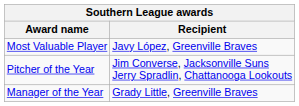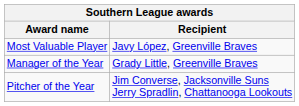 <table class="wikitable">
 <tr>
 <th colspan="2">Southern League awards</th>
 </tr>
 <tr>
 <th>Award name</th>
 <th>Recipient</th>
 </tr>
 <tr>
 <td><a href='#'>Most Valuable Player</a></td>
 <td><a href='#'>Javy López</a>, <a href='#'>Greenville Braves</a></td>
 </tr>
 <tr>
+<td><a href='#'>Manager of the Year</a></td>
+<td><a href='#'>Grady Little</a>, <a href='#'>Greenville Braves</a></td>
+</tr>
+<tr>
 <td><a href='#'>Pitcher of the Year</a></td>
 <td><a href='#'>Jim Converse</a>, <a href='#'>Jacksonville Suns</a> <br> <a href='#'>Jerry Spradlin</a>, <a href='#'>Chattanooga Lookouts</a></td>
 </tr>
-<tr>
-<td><a href='#'>Manager of the Year</a></td>
-<td><a href='#'>Grady Little</a>, <a href='#'>Greenville Braves</a></td>
-</tr>
 </table>
